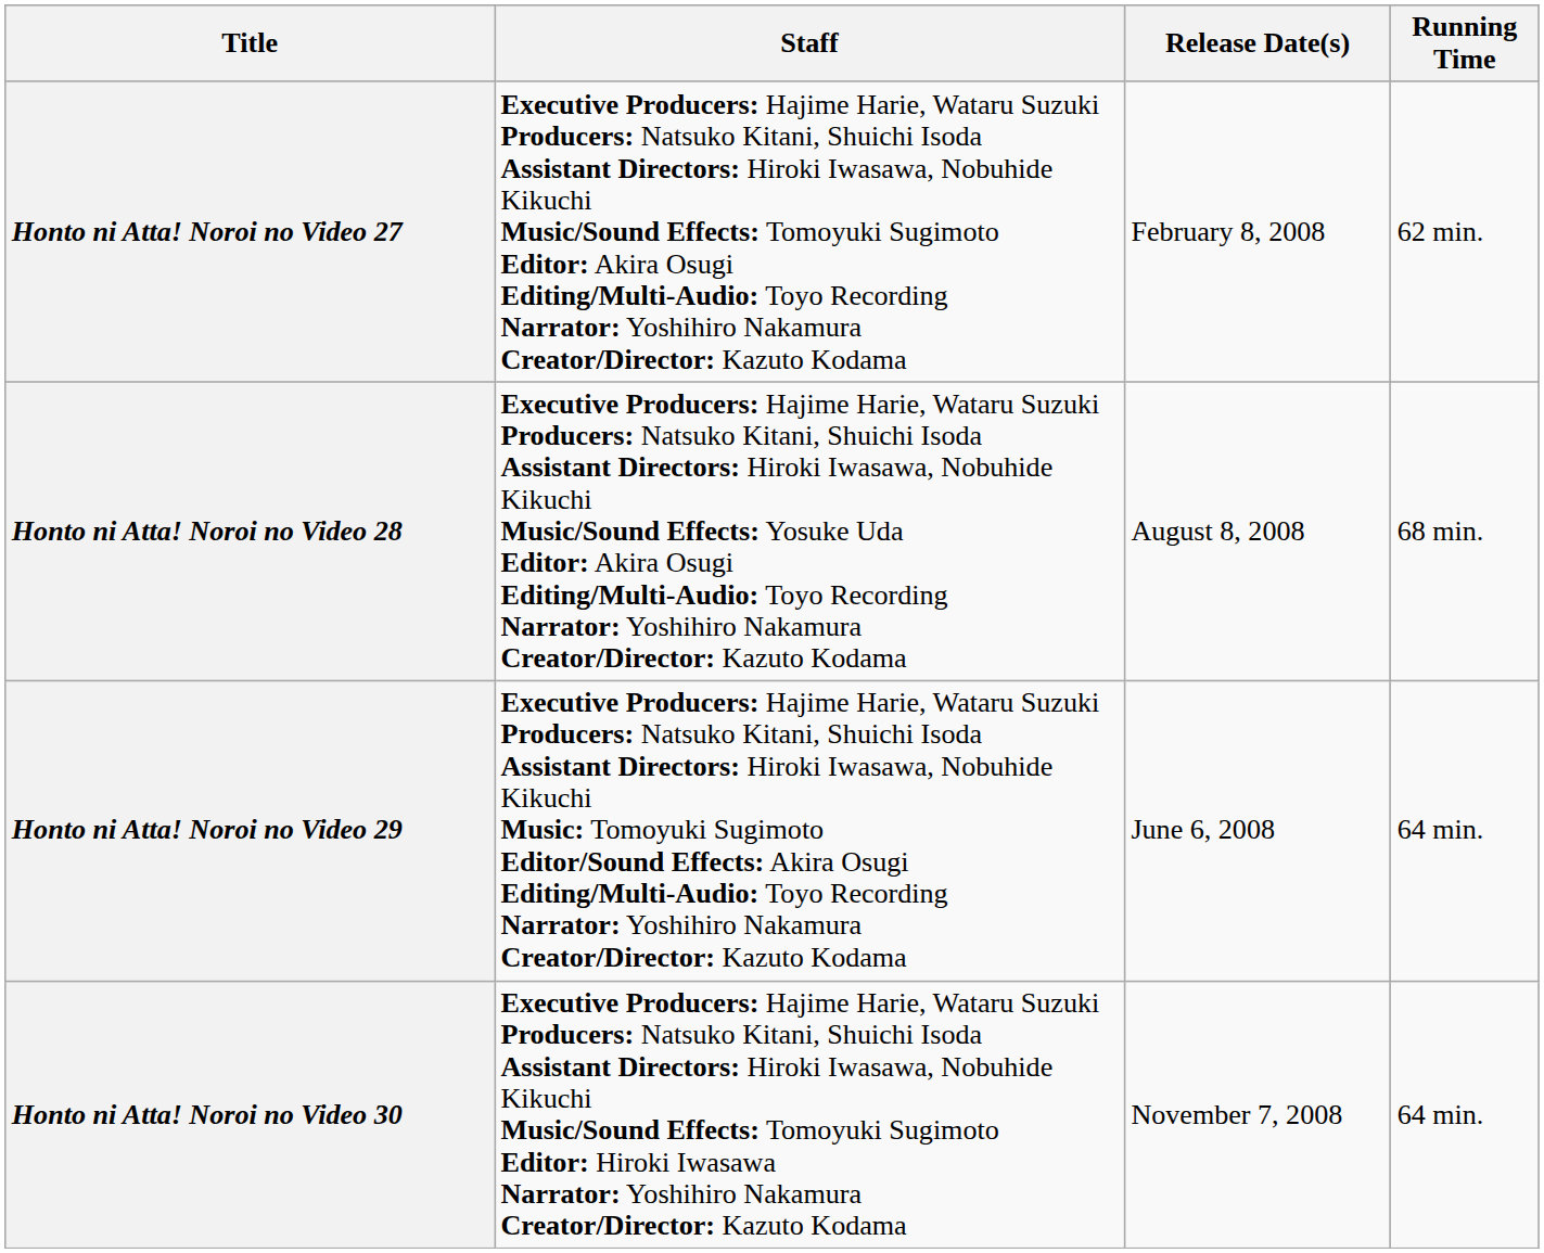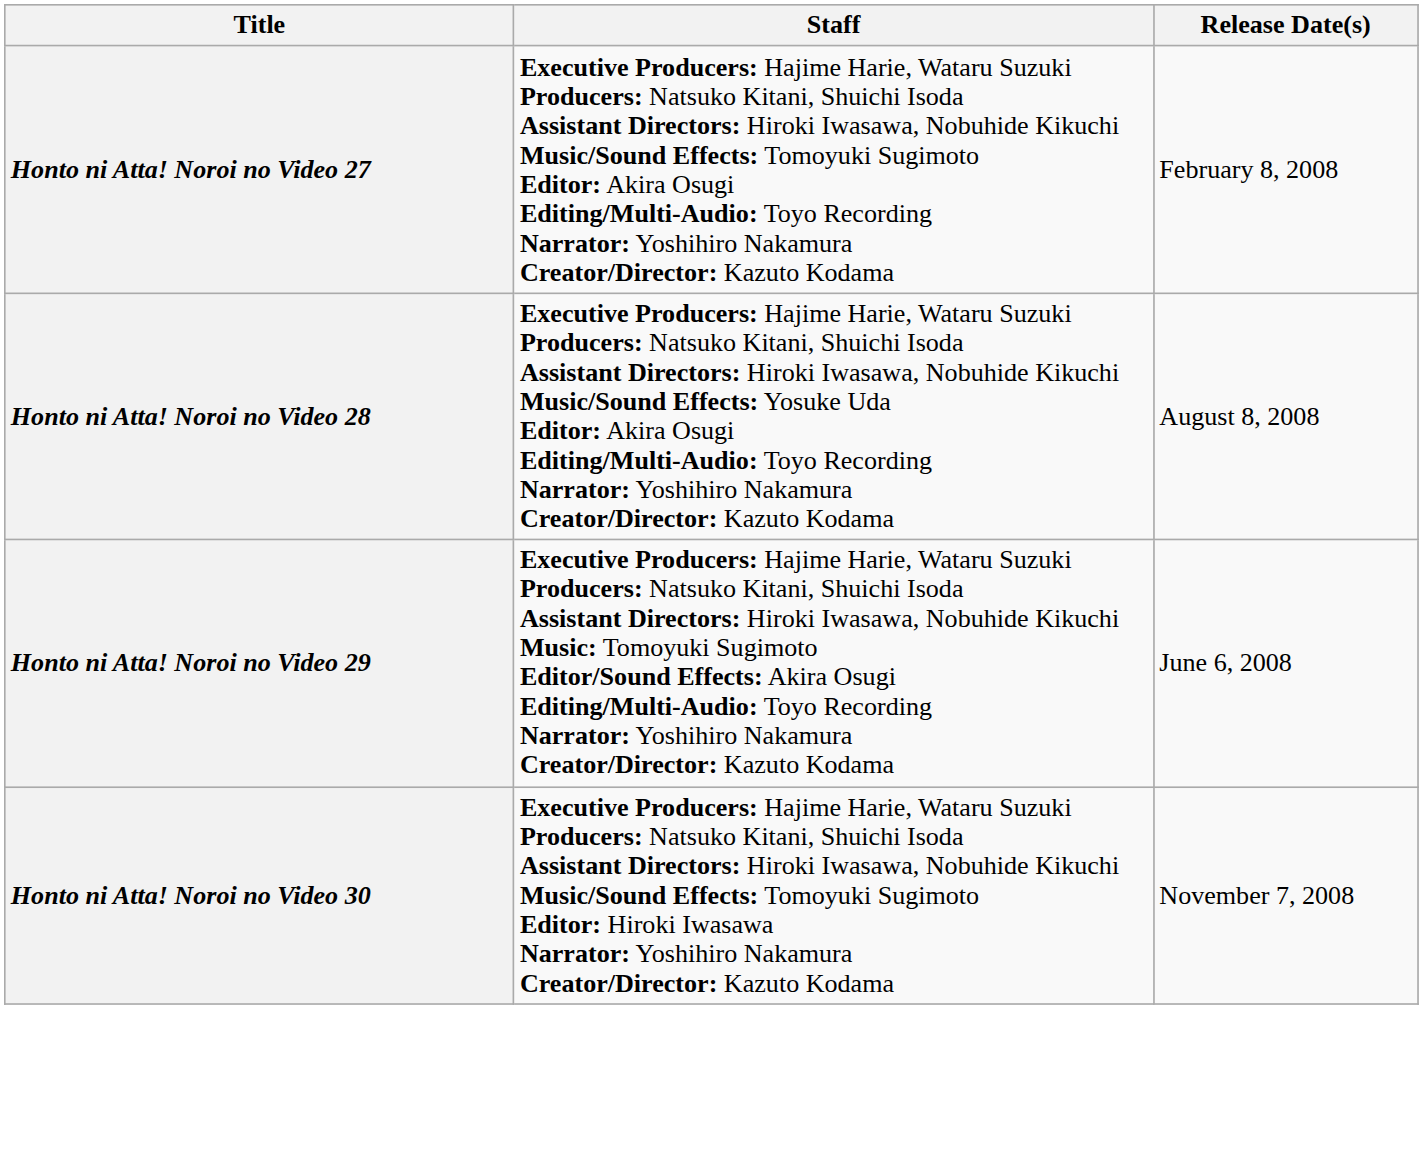 <table class="wikitable mw-collapsible mw-collapsed">
 <tr>
 <th style=width:20.0em>Title</th>
 <th style="width:25.0em">Staff</th>
 <th style="width:10.0em">Release Date(s)</th>
-<th style="width:5.0em">Running Time</th>
 </tr>
 <tr>
 <th style="text-align:left"><em>Honto ni Atta! Noroi no Video 27</em></th>
 <td><strong>Executive Producers:</strong> Hajime Harie, Wataru Suzuki<br><strong>Producers:</strong> Natsuko Kitani, Shuichi Isoda<br><strong>Assistant Directors:</strong> Hiroki Iwasawa, Nobuhide Kikuchi<br><strong>Music/Sound Effects:</strong> Tomoyuki Sugimoto<br><strong>Editor:</strong> Akira Osugi<br><strong>Editing/Multi-Audio:</strong> Toyo Recording<br><strong>Narrator:</strong> Yoshihiro Nakamura<br><strong>Creator/Director:</strong> Kazuto Kodama</td>
 <td>February 8, 2008</td>
-<td>62 min.</td>
 </tr>
 <tr>
 <th style="text-align:left"><em>Honto ni Atta! Noroi no Video 28</em></th>
 <td><strong>Executive Producers:</strong> Hajime Harie, Wataru Suzuki<br><strong>Producers:</strong> Natsuko Kitani, Shuichi Isoda<br><strong>Assistant Directors:</strong> Hiroki Iwasawa, Nobuhide Kikuchi<br><strong>Music/Sound Effects:</strong> Yosuke Uda<br><strong>Editor:</strong> Akira Osugi<br><strong>Editing/Multi-Audio:</strong> Toyo Recording<br><strong>Narrator:</strong> Yoshihiro Nakamura<br><strong>Creator/Director:</strong> Kazuto Kodama</td>
 <td>August 8, 2008</td>
-<td>68 min.</td>
 </tr>
 <tr>
 <th style="text-align:left"><em>Honto ni Atta! Noroi no Video 29</em></th>
 <td><strong>Executive Producers:</strong> Hajime Harie, Wataru Suzuki<br><strong>Producers:</strong> Natsuko Kitani, Shuichi Isoda<br><strong>Assistant Directors:</strong> Hiroki Iwasawa, Nobuhide Kikuchi<br><strong>Music:</strong> Tomoyuki Sugimoto<br><strong>Editor/Sound Effects:</strong> Akira Osugi<br><strong>Editing/Multi-Audio:</strong> Toyo Recording<br><strong>Narrator:</strong> Yoshihiro Nakamura<br><strong>Creator/Director:</strong> Kazuto Kodama</td>
 <td>June 6, 2008</td>
-<td>64 min.</td>
 </tr>
 <tr>
 <th style="text-align:left"><em>Honto ni Atta! Noroi no Video 30</em></th>
 <td><strong>Executive Producers:</strong> Hajime Harie, Wataru Suzuki<br><strong>Producers:</strong> Natsuko Kitani, Shuichi Isoda<br><strong>Assistant Directors:</strong> Hiroki Iwasawa, Nobuhide Kikuchi<br><strong>Music/Sound Effects:</strong> Tomoyuki Sugimoto<br><strong>Editor:</strong> Hiroki Iwasawa<br><strong>Narrator:</strong> Yoshihiro Nakamura<br><strong>Creator/Director:</strong> Kazuto Kodama</td>
 <td>November 7, 2008</td>
-<td>64 min.</td>
 </tr>
 </table>
